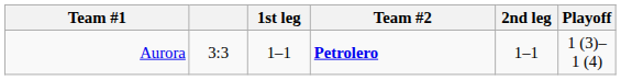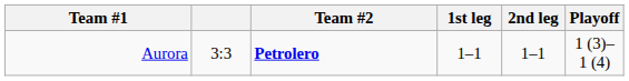 <table class="wikitable" style="text-align: center;">
 <tr>
 <th width="175">Team #1</th>
 <th width="50"></th>
+<th width="175">Team #2</th>
 <th width="55">1st leg</th>
-<th width="175">Team #2</th>
 <th width="55">2nd leg</th>
 <th width="50">Playoff</th>
 </tr>
 <tr>
 <td align=right><a href='#'>Aurora</a></td>
 <td>3:3</td>
+<td align=left><strong><a href='#'>Petrolero</a></strong></td>
 <td>1–1</td>
-<td align=left><strong><a href='#'>Petrolero</a></strong></td>
 <td>1–1</td>
 <td>1 (3)– 1 (4)</td>
 </tr>
 </table>
